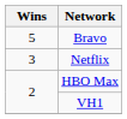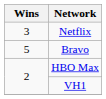 <table class="wikitable floatright" rowspan="2" style="text-align:center;" background: #f6e39c;>
 <tr>
 <th scope="col" style="width:55px;">Wins</th>
 <th scope="col" style="text-align:center;">Network</th>
 </tr>
 <tr>
+<td>3</td>
+<td><a href='#'>Netflix</a></td>
+</tr>
+<tr>
 <td>5</td>
 <td><a href='#'>Bravo</a></td>
-</tr>
-<tr>
-<td>3</td>
-<td><a href='#'>Netflix</a></td>
 </tr>
 <tr>
 <td rowspan="2">2</td>
 <td><a href='#'>HBO Max</a></td>
 </tr>
 <tr>
 <td><a href='#'>VH1</a></td>
 </tr>
 <tr>
 </tr>
 </table>
